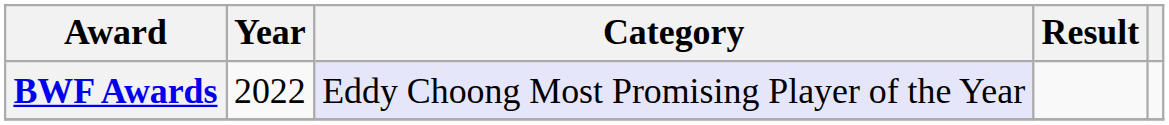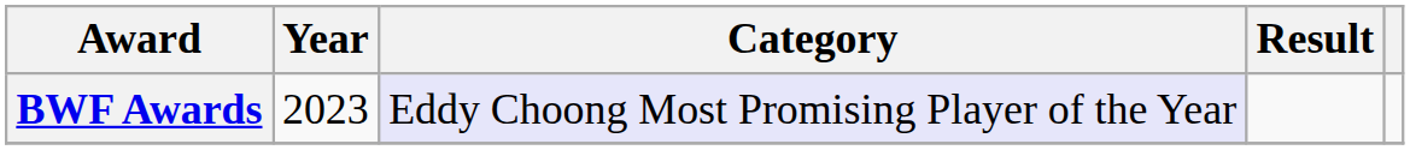 <table class="wikitable plainrowheaders sortable">
 <tr>
 <th scope="col">Award</th>
 <th scope="col">Year</th>
 <th scope="col">Category</th>
 <th scope="col">Result</th>
 <th scope="col" class="unsortable"></th>
 </tr>
 <tr>
 <th scope="row"><a href='#'>BWF Awards</a></th>
-<td align="center">2022</td>
+<td align="center">2023</td>
 <td style="background: lavender;">Eddy Choong Most Promising Player of the Year</td>
 <td></td>
 <td align="center"></td>
 </tr>
 <tr>
 </tr>
 </table>
